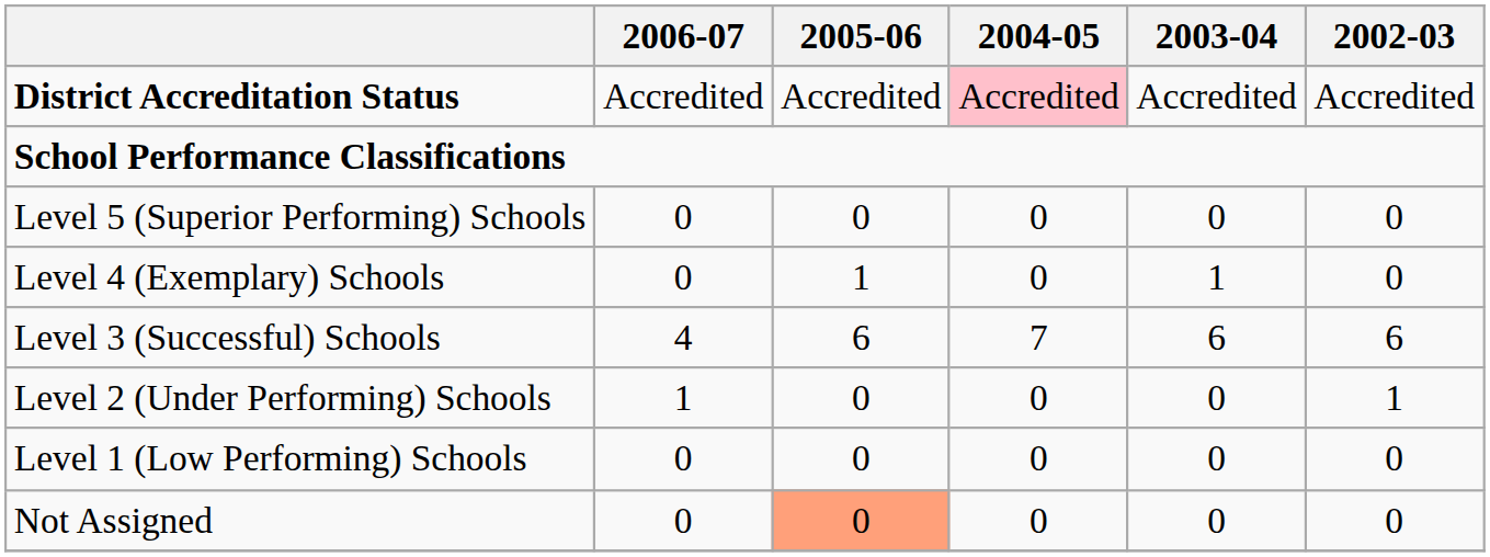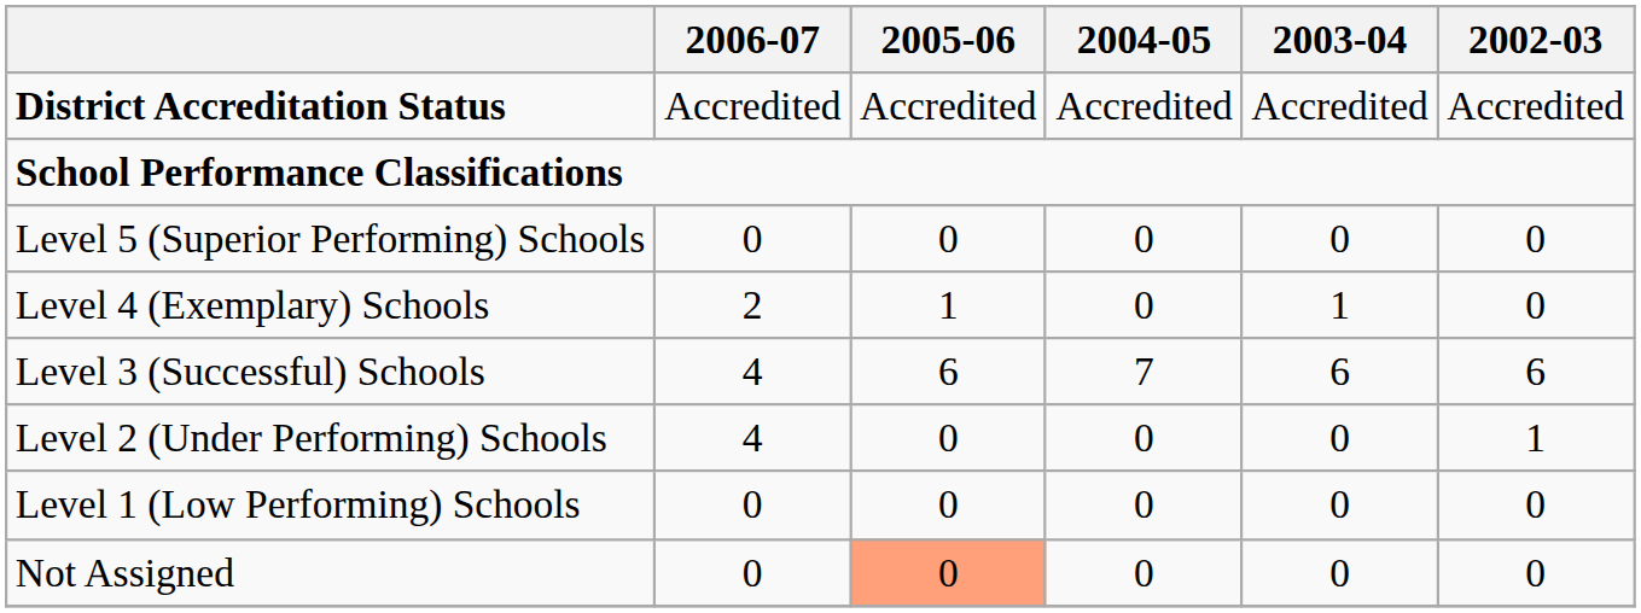 <table class="wikitable" style="font-size: 95%;">
 <tr>
 <th></th>
 <th>2006-07</th>
 <th>2005-06</th>
 <th>2004-05</th>
 <th>2003-04</th>
 <th>2002-03</th>
 </tr>
 <tr>
 <td align="left"><strong>District Accreditation Status</strong></td>
 <td align="center">Accredited</td>
 <td align="center">Accredited</td>
-<td align="center" style="background: pink;">Accredited</td>
+<td align="center">Accredited</td>
 <td align="center">Accredited</td>
 <td align="center">Accredited</td>
 </tr>
 <tr>
 <td align="left" colspan="6"><strong>School Performance Classifications</strong></td>
 </tr>
 <tr>
 <td align="left">Level 5 (Superior Performing) Schools</td>
 <td align="center">0</td>
 <td align="center">0</td>
 <td align="center">0</td>
 <td align="center">0</td>
 <td align="center">0</td>
 </tr>
 <tr>
 <td align="left">Level 4 (Exemplary) Schools</td>
-<td align="center">0</td>
+<td align="center">2</td>
 <td align="center">1</td>
 <td align="center">0</td>
 <td align="center">1</td>
 <td align="center">0</td>
 </tr>
 <tr>
 <td align="left">Level 3 (Successful) Schools</td>
 <td align="center">4</td>
 <td align="center">6</td>
 <td align="center">7</td>
 <td align="center">6</td>
 <td align="center">6</td>
 </tr>
 <tr>
 <td align="left">Level 2 (Under Performing) Schools</td>
-<td align="center">1</td>
+<td align="center">4</td>
 <td align="center">0</td>
 <td align="center">0</td>
 <td align="center">0</td>
 <td align="center">1</td>
 </tr>
 <tr>
 <td align="left">Level 1 (Low Performing) Schools</td>
 <td align="center">0</td>
 <td align="center">0</td>
 <td align="center">0</td>
 <td align="center">0</td>
 <td align="center">0</td>
 </tr>
 <tr>
 <td align="left">Not Assigned</td>
 <td align="center">0</td>
 <td align="center" style="background: lightsalmon;">0</td>
 <td align="center">0</td>
 <td align="center">0</td>
 <td align="center">0</td>
 </tr>
 <tr>
 </tr>
 </table>
